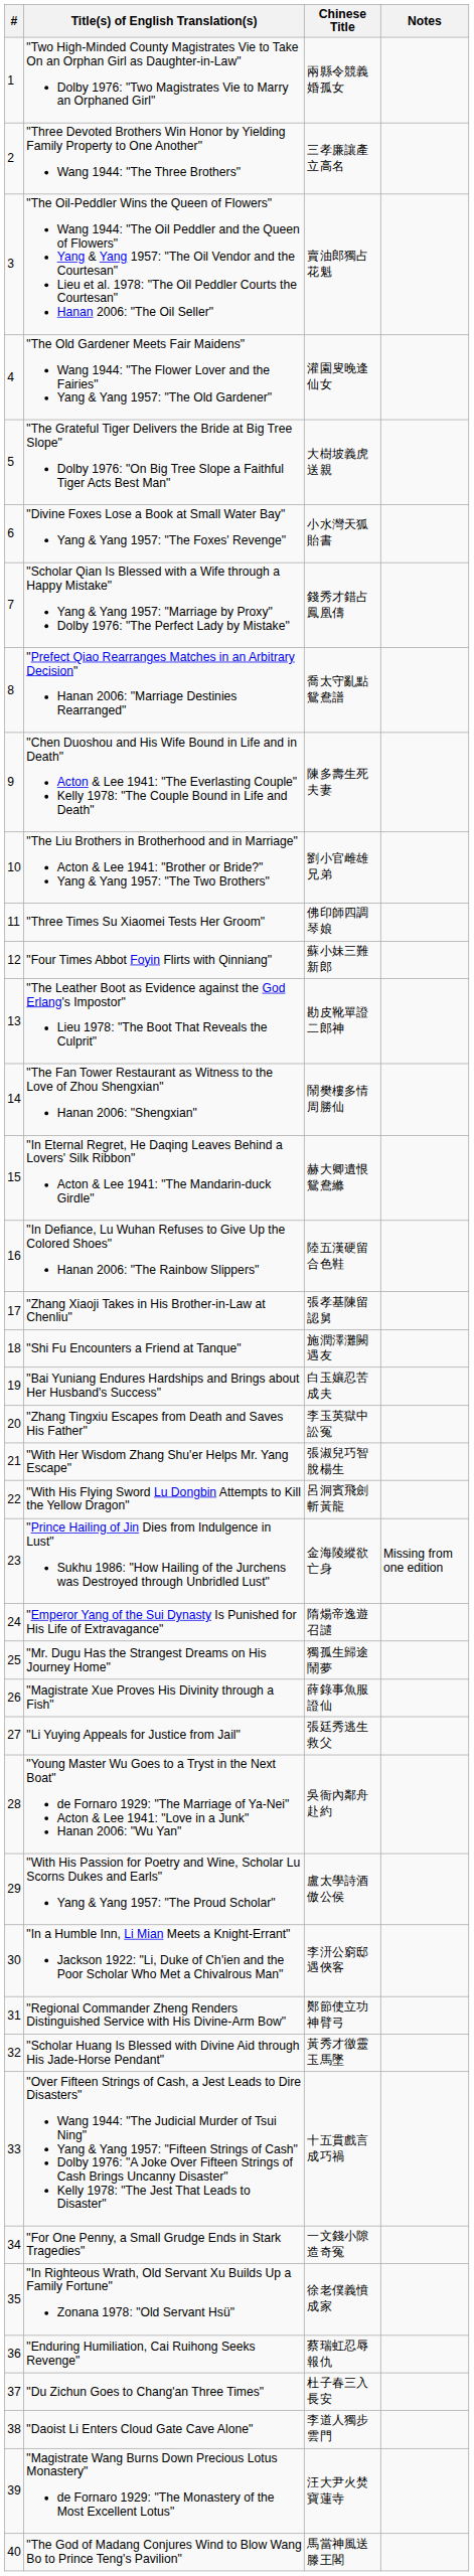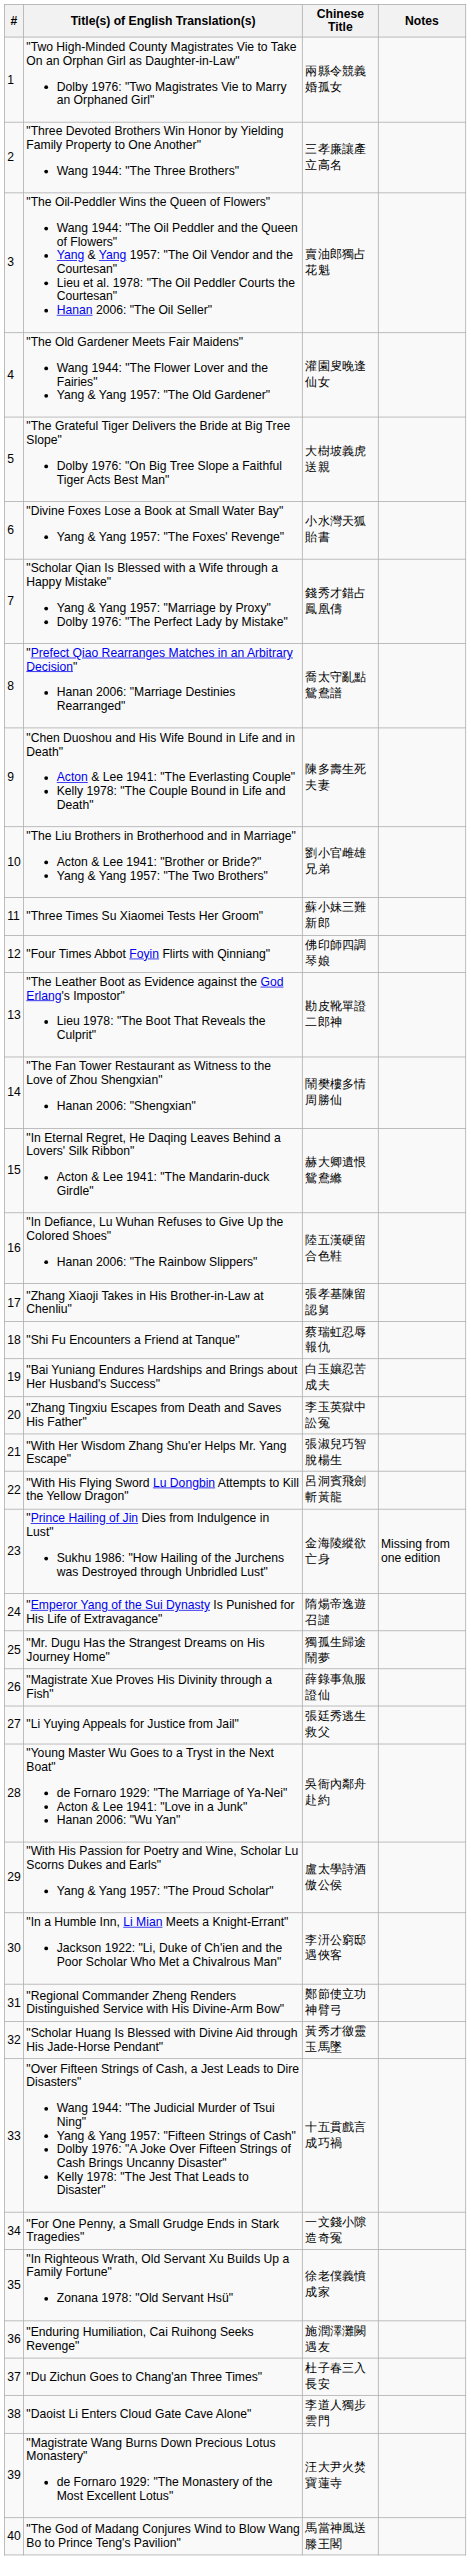 <table class="wikitable">
 <tr>
 <th>#</th>
 <th>Title(s) of English Translation(s)</th>
 <th>Chinese Title</th>
 <th>Notes</th>
 </tr>
 <tr>
 <td>1</td>
 <td>"Two High-Minded County Magistrates Vie to Take On an Orphan Girl as Daughter-in-Law"<br><ul><li>Dolby 1976: "Two Magistrates Vie to Marry an Orphaned Girl"</li></ul></td>
 <td>兩縣令競義婚孤女</td>
 <td></td>
 </tr>
 <tr>
 <td>2</td>
 <td>"Three Devoted Brothers Win Honor by Yielding Family Property to One Another"<br><ul><li>Wang 1944: "The Three Brothers"</li></ul></td>
 <td>三孝廉讓產立高名</td>
 <td></td>
 </tr>
 <tr>
 <td>3</td>
 <td>"The Oil-Peddler Wins the Queen of Flowers"<br><ul><li>Wang 1944: "The Oil Peddler and the Queen of Flowers"</li><li><a href='#'>Yang</a> & <a href='#'>Yang</a> 1957: "The Oil Vendor and the Courtesan"</li><li>Lieu et al. 1978: "The Oil Peddler Courts the Courtesan"</li><li><a href='#'>Hanan</a> 2006: "The Oil Seller"</li></ul></td>
 <td>賣油郎獨占花魁</td>
 <td></td>
 </tr>
 <tr>
 <td>4</td>
 <td>"The Old Gardener Meets Fair Maidens"<br><ul><li>Wang 1944: "The Flower Lover and the Fairies"</li><li>Yang & Yang 1957: "The Old Gardener"</li></ul></td>
 <td>灌園叟晚逢仙女</td>
 <td></td>
 </tr>
 <tr>
 <td>5</td>
 <td>"The Grateful Tiger Delivers the Bride at Big Tree Slope"<br><ul><li>Dolby 1976: "On Big Tree Slope a Faithful Tiger Acts Best Man"</li></ul></td>
 <td>大樹坡義虎送親</td>
 <td></td>
 </tr>
 <tr>
 <td>6</td>
 <td>"Divine Foxes Lose a Book at Small Water Bay"<br><ul><li>Yang & Yang 1957: "The Foxes' Revenge"</li></ul></td>
 <td>小水灣天狐貽書</td>
 <td></td>
 </tr>
 <tr>
 <td>7</td>
 <td>"Scholar Qian Is Blessed with a Wife through a Happy Mistake"<br><ul><li>Yang & Yang 1957: "Marriage by Proxy"</li><li>Dolby 1976: "The Perfect Lady by Mistake"</li></ul></td>
 <td>錢秀才錯占鳳凰儔</td>
 <td></td>
 </tr>
 <tr>
 <td>8</td>
 <td>"<a href='#'>Prefect Qiao Rearranges Matches in an Arbitrary Decision</a>"<br><ul><li>Hanan 2006: "Marriage Destinies Rearranged"</li></ul></td>
 <td>喬太守亂點鴛鴦譜</td>
 <td></td>
 </tr>
 <tr>
 <td>9</td>
 <td>"Chen Duoshou and His Wife Bound in Life and in Death"<br><ul><li><a href='#'>Acton</a> & Lee 1941: "The Everlasting Couple"</li><li>Kelly 1978: "The Couple Bound in Life and Death"</li></ul></td>
 <td>陳多壽生死夫妻</td>
 <td></td>
 </tr>
 <tr>
 <td>10</td>
 <td>"The Liu Brothers in Brotherhood and in Marriage"<br><ul><li>Acton & Lee 1941: "Brother or Bride?"</li><li>Yang & Yang 1957: "The Two Brothers"</li></ul></td>
 <td>劉小官雌雄兄弟</td>
 <td></td>
 </tr>
 <tr>
 <td>11</td>
 <td>"Three Times Su Xiaomei Tests Her Groom"</td>
-<td>佛印師四調琴娘</td>
+<td>蘇小妹三難新郎</td>
 <td></td>
 </tr>
 <tr>
 <td>12</td>
 <td>"Four Times Abbot <a href='#'>Foyin</a> Flirts with Qinniang"</td>
-<td>蘇小妹三難新郎</td>
+<td>佛印師四調琴娘</td>
 <td></td>
 </tr>
 <tr>
 <td>13</td>
 <td>"The Leather Boot as Evidence against the <a href='#'>God Erlang</a>'s Impostor"<br><ul><li>Lieu 1978: "The Boot That Reveals the Culprit"</li></ul></td>
 <td>勘皮靴單證二郎神</td>
 <td></td>
 </tr>
 <tr>
 <td>14</td>
 <td>"The Fan Tower Restaurant as Witness to the Love of Zhou Shengxian"<br><ul><li>Hanan 2006: "Shengxian"</li></ul></td>
 <td>鬧樊樓多情周勝仙</td>
 <td></td>
 </tr>
 <tr>
 <td>15</td>
 <td>"In Eternal Regret, He Daqing Leaves Behind a Lovers' Silk Ribbon"<br><ul><li>Acton & Lee 1941: "The Mandarin-duck Girdle"</li></ul></td>
 <td>赫大卿遺恨鴛鴦縧</td>
 <td></td>
 </tr>
 <tr>
 <td>16</td>
 <td>"In Defiance, Lu Wuhan Refuses to Give Up the Colored Shoes"<br><ul><li>Hanan 2006: "The Rainbow Slippers"</li></ul></td>
 <td>陸五漢硬留合色鞋</td>
 <td></td>
 </tr>
 <tr>
 <td>17</td>
 <td>"Zhang Xiaoji Takes in His Brother-in-Law at Chenliu"</td>
 <td>張孝基陳留認舅</td>
 <td></td>
 </tr>
 <tr>
 <td>18</td>
 <td>"Shi Fu Encounters a Friend at Tanque"</td>
-<td>施潤澤灘闕遇友</td>
+<td>蔡瑞虹忍辱報仇</td>
 <td></td>
 </tr>
 <tr>
 <td>19</td>
 <td>"Bai Yuniang Endures Hardships and Brings about Her Husband's Success"</td>
 <td>白玉孃忍苦成夫</td>
 <td></td>
 </tr>
 <tr>
 <td>20</td>
 <td>"Zhang Tingxiu Escapes from Death and Saves His Father"</td>
 <td>李玉英獄中訟冤</td>
 <td></td>
 </tr>
 <tr>
 <td>21</td>
 <td>"With Her Wisdom Zhang Shu'er Helps Mr. Yang Escape"</td>
 <td>張淑兒巧智脫楊生</td>
 <td></td>
 </tr>
 <tr>
 <td>22</td>
 <td>"With His Flying Sword <a href='#'>Lu Dongbin</a> Attempts to Kill the Yellow Dragon"</td>
 <td>呂洞賓飛劍斬黃龍</td>
 <td></td>
 </tr>
 <tr>
 <td>23</td>
 <td>"<a href='#'>Prince Hailing of Jin</a> Dies from Indulgence in Lust"<br><ul><li>Sukhu 1986: "How Hailing of the Jurchens was Destroyed through Unbridled Lust"</li></ul></td>
 <td>金海陵縱欲亡身</td>
 <td>Missing from one edition</td>
 </tr>
 <tr>
 <td>24</td>
 <td>"<a href='#'>Emperor Yang of the Sui Dynasty</a> Is Punished for His Life of Extravagance"</td>
 <td>隋煬帝逸遊召譴</td>
 <td></td>
 </tr>
 <tr>
 <td>25</td>
 <td>"Mr. Dugu Has the Strangest Dreams on His Journey Home"</td>
 <td>獨孤生歸途鬧夢</td>
 <td></td>
 </tr>
 <tr>
 <td>26</td>
 <td>"Magistrate Xue Proves His Divinity through a Fish"</td>
 <td>薛錄事魚服證仙</td>
 <td></td>
 </tr>
 <tr>
 <td>27</td>
 <td>"Li Yuying Appeals for Justice from Jail"</td>
 <td>張廷秀逃生救父</td>
 <td></td>
 </tr>
 <tr>
 <td>28</td>
 <td>"Young Master Wu Goes to a Tryst in the Next Boat"<br><ul><li>de Fornaro 1929: "The Marriage of Ya-Nei"</li><li>Acton & Lee 1941: "Love in a Junk"</li><li>Hanan 2006: "Wu Yan"</li></ul></td>
 <td>吳衙內鄰舟赴約</td>
 <td></td>
 </tr>
 <tr>
 <td>29</td>
 <td>"With His Passion for Poetry and Wine, Scholar Lu Scorns Dukes and Earls"<br><ul><li>Yang & Yang 1957: "The Proud Scholar"</li></ul></td>
 <td>盧太學詩酒傲公侯</td>
 <td></td>
 </tr>
 <tr>
 <td>30</td>
 <td>"In a Humble Inn, <a href='#'>Li Mian</a> Meets a Knight-Errant"<br><ul><li>Jackson 1922: "Li, Duke of Ch'ien and the Poor Scholar Who Met a Chivalrous Man"</li></ul></td>
 <td>李汧公窮邸遇俠客</td>
 <td></td>
 </tr>
 <tr>
 <td>31</td>
 <td>"Regional Commander Zheng Renders Distinguished Service with His Divine-Arm Bow"</td>
 <td>鄭節使立功神臂弓</td>
 <td></td>
 </tr>
 <tr>
 <td>32</td>
 <td>"Scholar Huang Is Blessed with Divine Aid through His Jade-Horse Pendant"</td>
 <td>黃秀才徼靈玉馬墜</td>
 <td></td>
 </tr>
 <tr>
 <td>33</td>
 <td>"Over Fifteen Strings of Cash, a Jest Leads to Dire Disasters"<br><ul><li>Wang 1944: "The Judicial Murder of Tsui Ning"</li><li>Yang & Yang 1957: "Fifteen Strings of Cash"</li><li>Dolby 1976: "A Joke Over Fifteen Strings of Cash Brings Uncanny Disaster"</li><li>Kelly 1978: "The Jest That Leads to Disaster"</li></ul></td>
 <td>十五貫戲言成巧禍</td>
 <td></td>
 </tr>
 <tr>
 <td>34</td>
 <td>"For One Penny, a Small Grudge Ends in Stark Tragedies"</td>
 <td>一文錢小隙造奇冤</td>
 <td></td>
 </tr>
 <tr>
 <td>35</td>
 <td>"In Righteous Wrath, Old Servant Xu Builds Up a Family Fortune"<br><ul><li>Zonana 1978: "Old Servant Hsü"</li></ul></td>
 <td>徐老僕義憤成家</td>
 <td></td>
 </tr>
 <tr>
 <td>36</td>
 <td>"Enduring Humiliation, Cai Ruihong Seeks Revenge"</td>
-<td>蔡瑞虹忍辱報仇</td>
+<td>施潤澤灘闕遇友</td>
 <td></td>
 </tr>
 <tr>
 <td>37</td>
 <td>"Du Zichun Goes to Chang'an Three Times"</td>
 <td>杜子春三入長安</td>
 <td></td>
 </tr>
 <tr>
 <td>38</td>
 <td>"Daoist Li Enters Cloud Gate Cave Alone"</td>
 <td>李道人獨步雲門</td>
 <td></td>
 </tr>
 <tr>
 <td>39</td>
 <td>"Magistrate Wang Burns Down Precious Lotus Monastery"<br><ul><li>de Fornaro 1929: "The Monastery of the Most Excellent Lotus"</li></ul></td>
 <td>汪大尹火焚寶蓮寺</td>
 <td></td>
 </tr>
 <tr>
 <td>40</td>
 <td>"The God of Madang Conjures Wind to Blow Wang Bo to Prince Teng's Pavilion"</td>
 <td>馬當神風送滕王閣</td>
 <td></td>
 </tr>
 </table>
